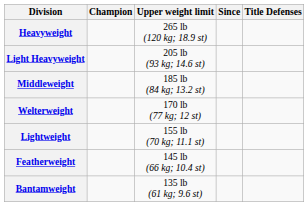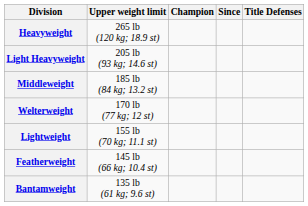 <table class="wikitable">
 <tr>
 <th>Division</th>
+<th>Upper weight limit</th>
 <th>Champion</th>
-<th>Upper weight limit</th>
 <th>Since</th>
 <th>Title Defenses</th>
 </tr>
 <tr>
 <th><a href='#'>Heavyweight</a></th>
+<td style="text-align:center;">265 lb<br><em>(120 kg; 18.9 st)</em></td>
 <td></td>
-<td style="text-align:center;">265 lb<br><em>(120 kg; 18.9 st)</em></td>
 <td style="text-align:center;"></td>
 <td style="text-align:center;"></td>
 </tr>
 <tr>
 <th><a href='#'>Light Heavyweight</a></th>
+<td style="text-align:center;">205 lb<br><em>(93 kg; 14.6 st)</em></td>
 <td></td>
-<td style="text-align:center;">205 lb<br><em>(93 kg; 14.6 st)</em></td>
 <td style="text-align:center;"></td>
 <td style="text-align:center;"></td>
 </tr>
 <tr>
 <th><a href='#'>Middleweight</a></th>
+<td style="text-align:center;">185 lb<br><em>(84 kg; 13.2 st)</em></td>
 <td></td>
-<td style="text-align:center;">185 lb<br><em>(84 kg; 13.2 st)</em></td>
 <td style="text-align:center;"></td>
 <td style="text-align:center;"></td>
 </tr>
 <tr>
 <th><a href='#'>Welterweight</a></th>
+<td style="text-align:center;">170 lb<br><em>(77 kg; 12 st)</em></td>
 <td></td>
-<td style="text-align:center;">170 lb<br><em>(77 kg; 12 st)</em></td>
 <td style="text-align:center;"></td>
 <td style="text-align:center;"></td>
 </tr>
 <tr>
 <th><a href='#'>Lightweight</a></th>
+<td style="text-align:center;">155 lb<br><em>(70 kg; 11.1 st)</em></td>
 <td></td>
-<td style="text-align:center;">155 lb<br><em>(70 kg; 11.1 st)</em></td>
 <td style="text-align:center;"></td>
 <td style="text-align:center;"></td>
 </tr>
 <tr>
 <th><a href='#'>Featherweight</a></th>
+<td style="text-align:center;">145 lb<br><em>(66 kg; 10.4 st)</em></td>
 <td></td>
-<td style="text-align:center;">145 lb<br><em>(66 kg; 10.4 st)</em></td>
 <td style="text-align:center;"></td>
 <td style="text-align:center;"></td>
 </tr>
 <tr>
 <th><a href='#'>Bantamweight</a></th>
+<td style="text-align:center;">135 lb<br><em>(61 kg; 9.6 st)</em></td>
 <td></td>
-<td style="text-align:center;">135 lb<br><em>(61 kg; 9.6 st)</em></td>
 <td style="text-align:center;"></td>
 <td style="text-align:center;"></td>
 </tr>
 </table>
